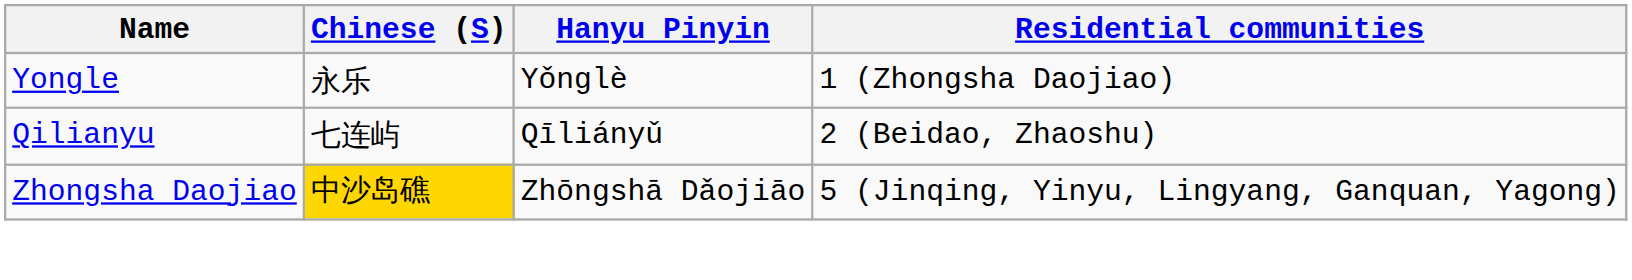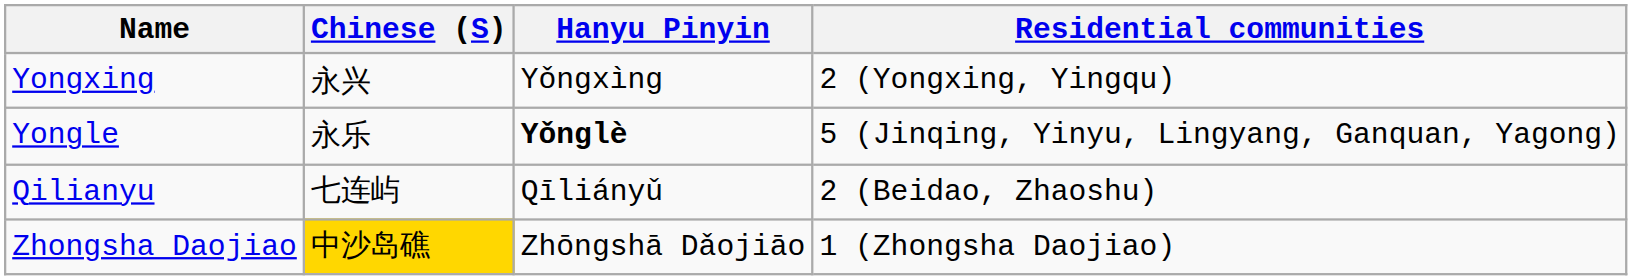 <table class="wikitable">
 <tr>
 <th>Name</th>
 <th><a href='#'>Chinese</a> (<a href='#'>S</a>)</th>
 <th><a href='#'>Hanyu Pinyin</a></th>
 <th><a href='#'>Residential communities</a></th>
 </tr>
 <tr>
+<td><a href='#'>Yongxing</a></td>
+<td>永兴</td>
+<td>Yǒngxìng</td>
+<td>2 (Yongxing, Yingqu)</td>
+</tr>
+<tr>
 <td><a href='#'>Yongle</a></td>
 <td>永乐</td>
-<td>Yǒnglè</td>
-<td>1 (Zhongsha Daojiao)</td>
+<td><strong>Yǒnglè</strong></td>
+<td>5 (Jinqing, Yinyu, Lingyang, Ganquan, Yagong)</td>
 </tr>
 <tr>
 <td><a href='#'>Qilianyu</a></td>
 <td>七连屿</td>
 <td>Qīliányǔ</td>
 <td>2 (Beidao, Zhaoshu)</td>
 </tr>
 <tr>
 <td><a href='#'>Zhongsha Daojiao</a></td>
 <td style="background: gold;">中沙岛礁</td>
 <td>Zhōngshā Dǎojiāo</td>
-<td>5 (Jinqing, Yinyu, Lingyang, Ganquan, Yagong)</td>
+<td>1 (Zhongsha Daojiao)</td>
 </tr>
 </table>
